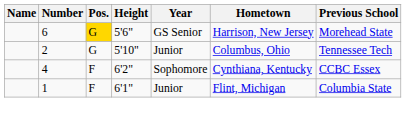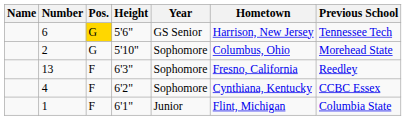 <table class="wikitable sortable">
 <tr>
 <th>Name</th>
 <th>Number</th>
 <th>Pos.</th>
 <th>Height</th>
 <th>Year</th>
 <th>Hometown</th>
 <th class="unsortable">Previous School</th>
 </tr>
 <tr>
 <td></td>
 <td>6</td>
 <td style="background: gold;">G</td>
 <td>5'6"</td>
 <td>GS Senior</td>
 <td><a href='#'>Harrison, New Jersey</a></td>
-<td><a href='#'>Morehead State</a></td>
+<td><a href='#'>Tennessee Tech</a></td>
 </tr>
 <tr>
 <td></td>
 <td>2</td>
 <td>G</td>
 <td>5'10"</td>
-<td>Junior</td>
+<td>Sophomore</td>
 <td><a href='#'>Columbus, Ohio</a></td>
-<td><a href='#'>Tennessee Tech</a></td>
+<td><a href='#'>Morehead State</a></td>
+</tr>
+<tr>
+<td></td>
+<td>13</td>
+<td>F</td>
+<td>6'3"</td>
+<td>Sophomore</td>
+<td><a href='#'>Fresno, California</a></td>
+<td><a href='#'>Reedley</a></td>
 </tr>
 <tr>
 <td></td>
 <td>4</td>
 <td>F</td>
 <td>6'2"</td>
 <td>Sophomore</td>
 <td><a href='#'>Cynthiana, Kentucky</a></td>
 <td><a href='#'>CCBC Essex</a></td>
 </tr>
 <tr>
 <td></td>
 <td>1</td>
 <td>F</td>
 <td>6'1"</td>
 <td>Junior</td>
 <td><a href='#'>Flint, Michigan</a></td>
 <td><a href='#'>Columbia State</a></td>
 </tr>
 </table>
